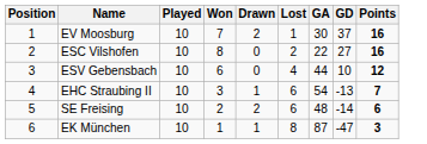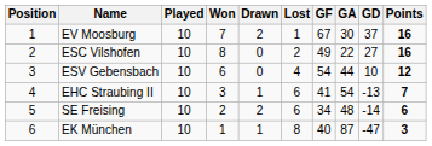 <table class="wikitable">
 <tr align="center">
 <th>Position</th>
 <th>Name</th>
 <th>Played</th>
 <th>Won</th>
 <th>Drawn</th>
 <th>Lost</th>
+<th>GF</th>
 <th>GA</th>
 <th>GD</th>
 <th>Points</th>
 </tr>
 <tr align="center">
 <td>1</td>
 <td align="left">EV Moosburg</td>
 <td>10</td>
 <td>7</td>
 <td>2</td>
 <td>1</td>
+<td>67</td>
 <td>30</td>
 <td>37</td>
 <td><strong>16</strong></td>
 </tr>
 <tr align="center">
 <td>2</td>
 <td align="left">ESC Vilshofen</td>
 <td>10</td>
 <td>8</td>
 <td>0</td>
 <td>2</td>
+<td>49</td>
 <td>22</td>
 <td>27</td>
 <td><strong>16</strong></td>
 </tr>
 <tr align="center">
 <td>3</td>
 <td align="left">ESV Gebensbach</td>
 <td>10</td>
 <td>6</td>
 <td>0</td>
 <td>4</td>
+<td>54</td>
 <td>44</td>
 <td>10</td>
 <td><strong>12</strong></td>
 </tr>
 <tr align="center">
 <td>4</td>
 <td align="left">EHC Straubing II</td>
 <td>10</td>
 <td>3</td>
 <td>1</td>
 <td>6</td>
+<td>41</td>
 <td>54</td>
 <td>-13</td>
 <td><strong>7</strong></td>
 </tr>
 <tr align="center">
 <td>5</td>
 <td align="left">SE Freising</td>
 <td>10</td>
 <td>2</td>
 <td>2</td>
 <td>6</td>
+<td>34</td>
 <td>48</td>
 <td>-14</td>
 <td><strong>6</strong></td>
 </tr>
 <tr align="center">
 <td>6</td>
 <td align="left">EK München</td>
 <td>10</td>
 <td>1</td>
 <td>1</td>
 <td>8</td>
+<td>40</td>
 <td>87</td>
 <td>-47</td>
 <td><strong>3</strong></td>
 </tr>
 </table>
